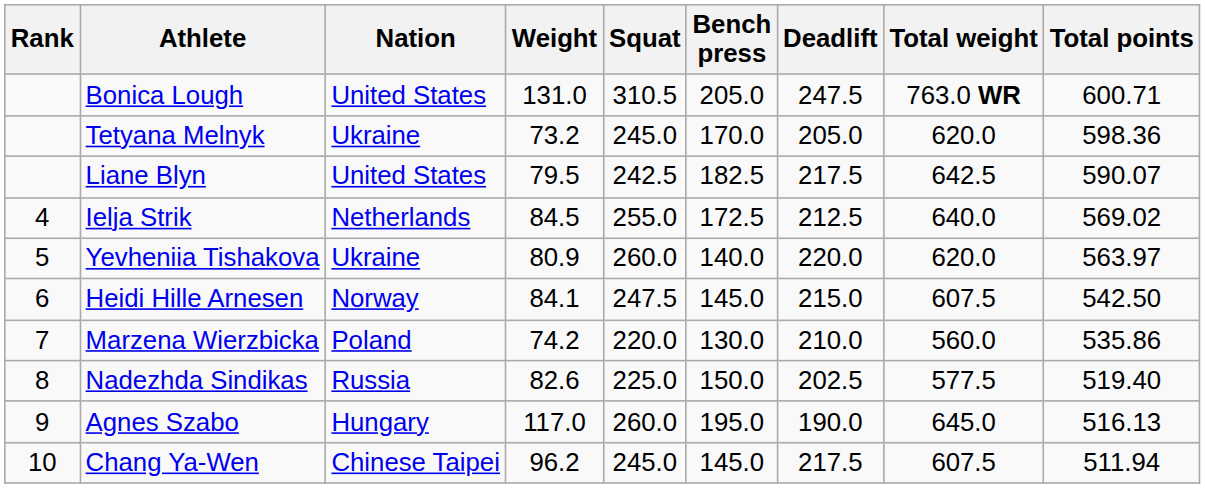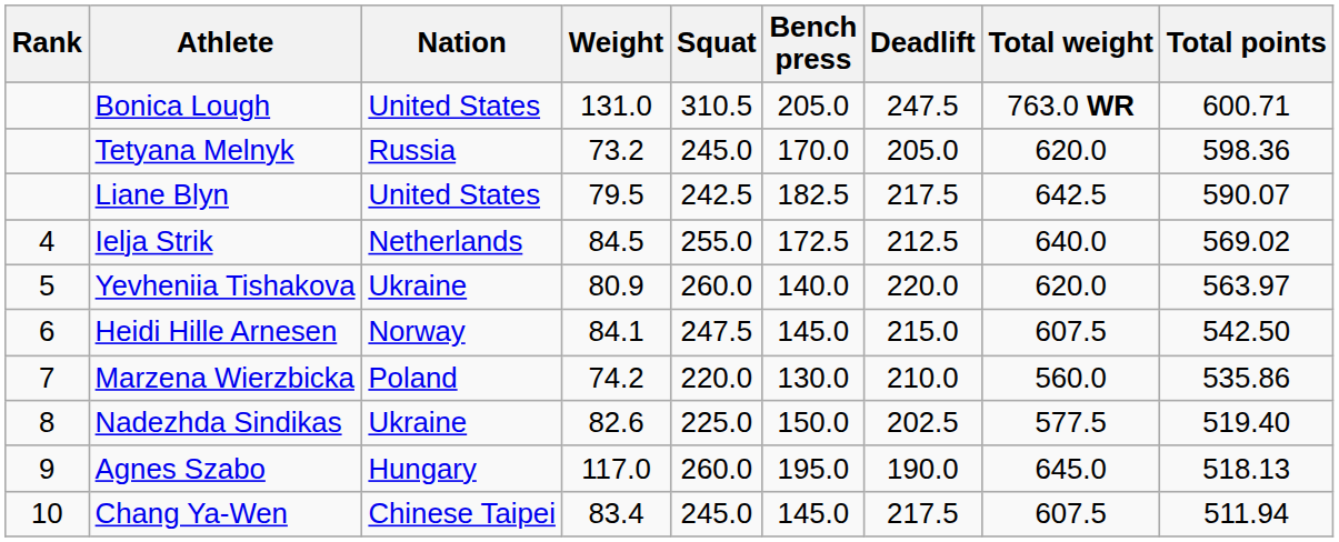 <table class="wikitable sortable" style="text-align:center">
 <tr>
 <th>Rank</th>
 <th>Athlete</th>
 <th>Nation</th>
 <th>Weight</th>
 <th>Squat</th>
 <th>Bench<br>press</th>
 <th>Deadlift</th>
 <th>Total weight</th>
 <th>Total points</th>
 </tr>
 <tr>
 <td></td>
 <td align=left><a href='#'>Bonica Lough</a></td>
 <td align=left> <a href='#'>United States</a></td>
 <td>131.0</td>
 <td>310.5</td>
 <td>205.0</td>
 <td>247.5</td>
 <td>763.0 <strong>WR</strong></td>
 <td>600.71</td>
 </tr>
 <tr>
 <td></td>
 <td align=left><a href='#'>Tetyana Melnyk</a></td>
-<td align=left> <a href='#'>Ukraine</a></td>
+<td align=left> <a href='#'>Russia</a></td>
 <td>73.2</td>
 <td>245.0</td>
 <td>170.0</td>
 <td>205.0</td>
 <td>620.0</td>
 <td>598.36</td>
 </tr>
 <tr>
 <td></td>
 <td align=left><a href='#'>Liane Blyn</a></td>
 <td align=left> <a href='#'>United States</a></td>
 <td>79.5</td>
 <td>242.5</td>
 <td>182.5</td>
 <td>217.5</td>
 <td>642.5</td>
 <td>590.07</td>
 </tr>
 <tr>
 <td>4</td>
 <td align=left><a href='#'>Ielja Strik</a></td>
 <td align=left> <a href='#'>Netherlands</a></td>
 <td>84.5</td>
 <td>255.0</td>
 <td>172.5</td>
 <td>212.5</td>
 <td>640.0</td>
 <td>569.02</td>
 </tr>
 <tr>
 <td>5</td>
 <td align=left><a href='#'>Yevheniia Tishakova</a></td>
 <td align=left> <a href='#'>Ukraine</a></td>
 <td>80.9</td>
 <td>260.0</td>
 <td>140.0</td>
 <td>220.0</td>
 <td>620.0</td>
 <td>563.97</td>
 </tr>
 <tr>
 <td>6</td>
 <td align=left><a href='#'>Heidi Hille Arnesen</a></td>
 <td align=left> <a href='#'>Norway</a></td>
 <td>84.1</td>
 <td>247.5</td>
 <td>145.0</td>
 <td>215.0</td>
 <td>607.5</td>
 <td>542.50</td>
 </tr>
 <tr>
 <td>7</td>
 <td align=left><a href='#'>Marzena Wierzbicka</a></td>
 <td align=left> <a href='#'>Poland</a></td>
 <td>74.2</td>
 <td>220.0</td>
 <td>130.0</td>
 <td>210.0</td>
 <td>560.0</td>
 <td>535.86</td>
 </tr>
 <tr>
 <td>8</td>
 <td align=left><a href='#'>Nadezhda Sindikas</a></td>
-<td align=left> <a href='#'>Russia</a></td>
+<td align=left> <a href='#'>Ukraine</a></td>
 <td>82.6</td>
 <td>225.0</td>
 <td>150.0</td>
 <td>202.5</td>
 <td>577.5</td>
 <td>519.40</td>
 </tr>
 <tr>
 <td>9</td>
 <td align=left><a href='#'>Agnes Szabo</a></td>
 <td align=left> <a href='#'>Hungary</a></td>
 <td>117.0</td>
 <td>260.0</td>
 <td>195.0</td>
 <td>190.0</td>
 <td>645.0</td>
-<td>516.13</td>
+<td>518.13</td>
 </tr>
 <tr>
 <td>10</td>
 <td align=left><a href='#'>Chang Ya-Wen</a></td>
 <td align=left> <a href='#'>Chinese Taipei</a></td>
-<td>96.2</td>
+<td>83.4</td>
 <td>245.0</td>
 <td>145.0</td>
 <td>217.5</td>
 <td>607.5</td>
 <td>511.94</td>
 </tr>
 </table>
